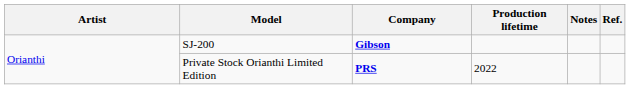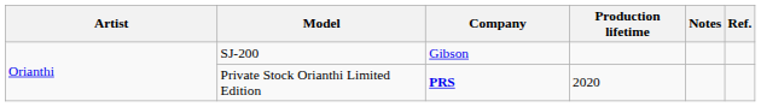 <table class="wikitable sortable plainrowheaders" style="width:99%;">
 <tr>
 <th scope="col" style="width:15em;">Artist</th>
 <th scope="col">Model</th>
 <th scope="col" style="width:10em;">Company</th>
 <th scope="col">Production lifetime</th>
 <th scope="col" class="unsortable">Notes</th>
 <th scope="col">Ref.</th>
 </tr>
 <tr>
 <td rowspan=2><a href='#'>Orianthi</a></td>
 <td>SJ-200</td>
-<td><strong><a href='#'>Gibson</a></strong></td>
+<td><a href='#'>Gibson</a></td>
 <td></td>
 <td></td>
 <td></td>
 </tr>
 <tr>
 <td>Private Stock Orianthi Limited Edition</td>
 <td><strong><a href='#'>PRS</a></strong></td>
-<td>2022</td>
+<td>2020</td>
 <td></td>
 <td></td>
 </tr>
 </table>
